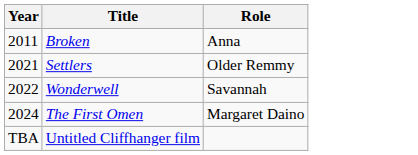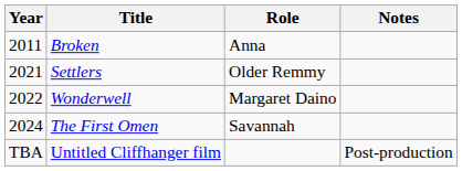 <table class="wikitable sortable">
 <tr>
 <th>Year</th>
 <th>Title</th>
 <th>Role</th>
+<th class="unsortable">Notes</th>
 </tr>
 <tr>
 <td>2011</td>
 <td><em><a href='#'>Broken</a></em></td>
 <td>Anna</td>
+<td></td>
 </tr>
 <tr>
 <td>2021</td>
 <td><em><a href='#'>Settlers</a></em></td>
 <td>Older Remmy</td>
+<td></td>
 </tr>
 <tr>
 <td>2022</td>
 <td><em><a href='#'>Wonderwell</a></em></td>
-<td>Savannah</td>
+<td>Margaret Daino</td>
+<td></td>
 </tr>
 <tr>
 <td>2024</td>
 <td><em><a href='#'>The First Omen</a></em></td>
-<td>Margaret Daino</td>
+<td>Savannah</td>
+<td></td>
 </tr>
 <tr>
 <td>TBA</td>
 <td><a href='#'>Untitled Cliffhanger film</a></td>
 <td></td>
+<td>Post-production</td>
 </tr>
 </table>
